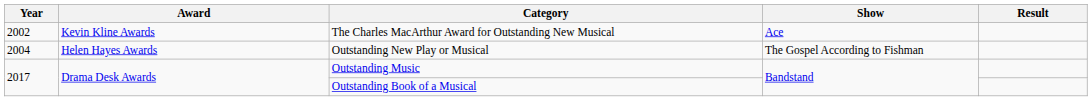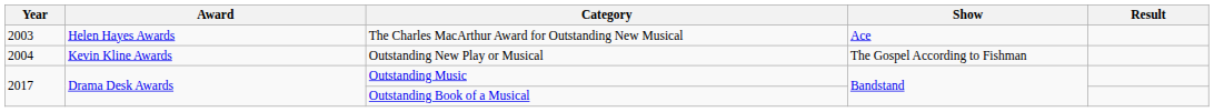 <table class="wikitable" width="95%">
 <tr>
 <th width="5%">Year</th>
 <th width="25%">Award</th>
 <th width="40%">Category</th>
 <th width="20%">Show</th>
 <th width="10%">Result</th>
 </tr>
 <tr>
-<td>2002</td>
-<td><a href='#'>Kevin Kline Awards</a></td>
+<td>2003</td>
+<td><a href='#'>Helen Hayes Awards</a></td>
 <td>The Charles MacArthur Award for Outstanding New Musical</td>
 <td><a href='#'>Ace</a></td>
 <td></td>
 </tr>
 <tr>
 <td>2004</td>
-<td><a href='#'>Helen Hayes Awards</a></td>
+<td><a href='#'>Kevin Kline Awards</a></td>
 <td>Outstanding New Play or Musical</td>
 <td>The Gospel According to Fishman</td>
 <td></td>
 </tr>
 <tr>
 <td rowspan="2">2017</td>
 <td rowspan="2"><a href='#'>Drama Desk Awards</a></td>
 <td><a href='#'>Outstanding Music</a></td>
 <td rowspan="2"><a href='#'>Bandstand</a></td>
 <td></td>
 </tr>
 <tr>
 <td><a href='#'>Outstanding Book of a Musical</a></td>
 <td></td>
 </tr>
 </table>
